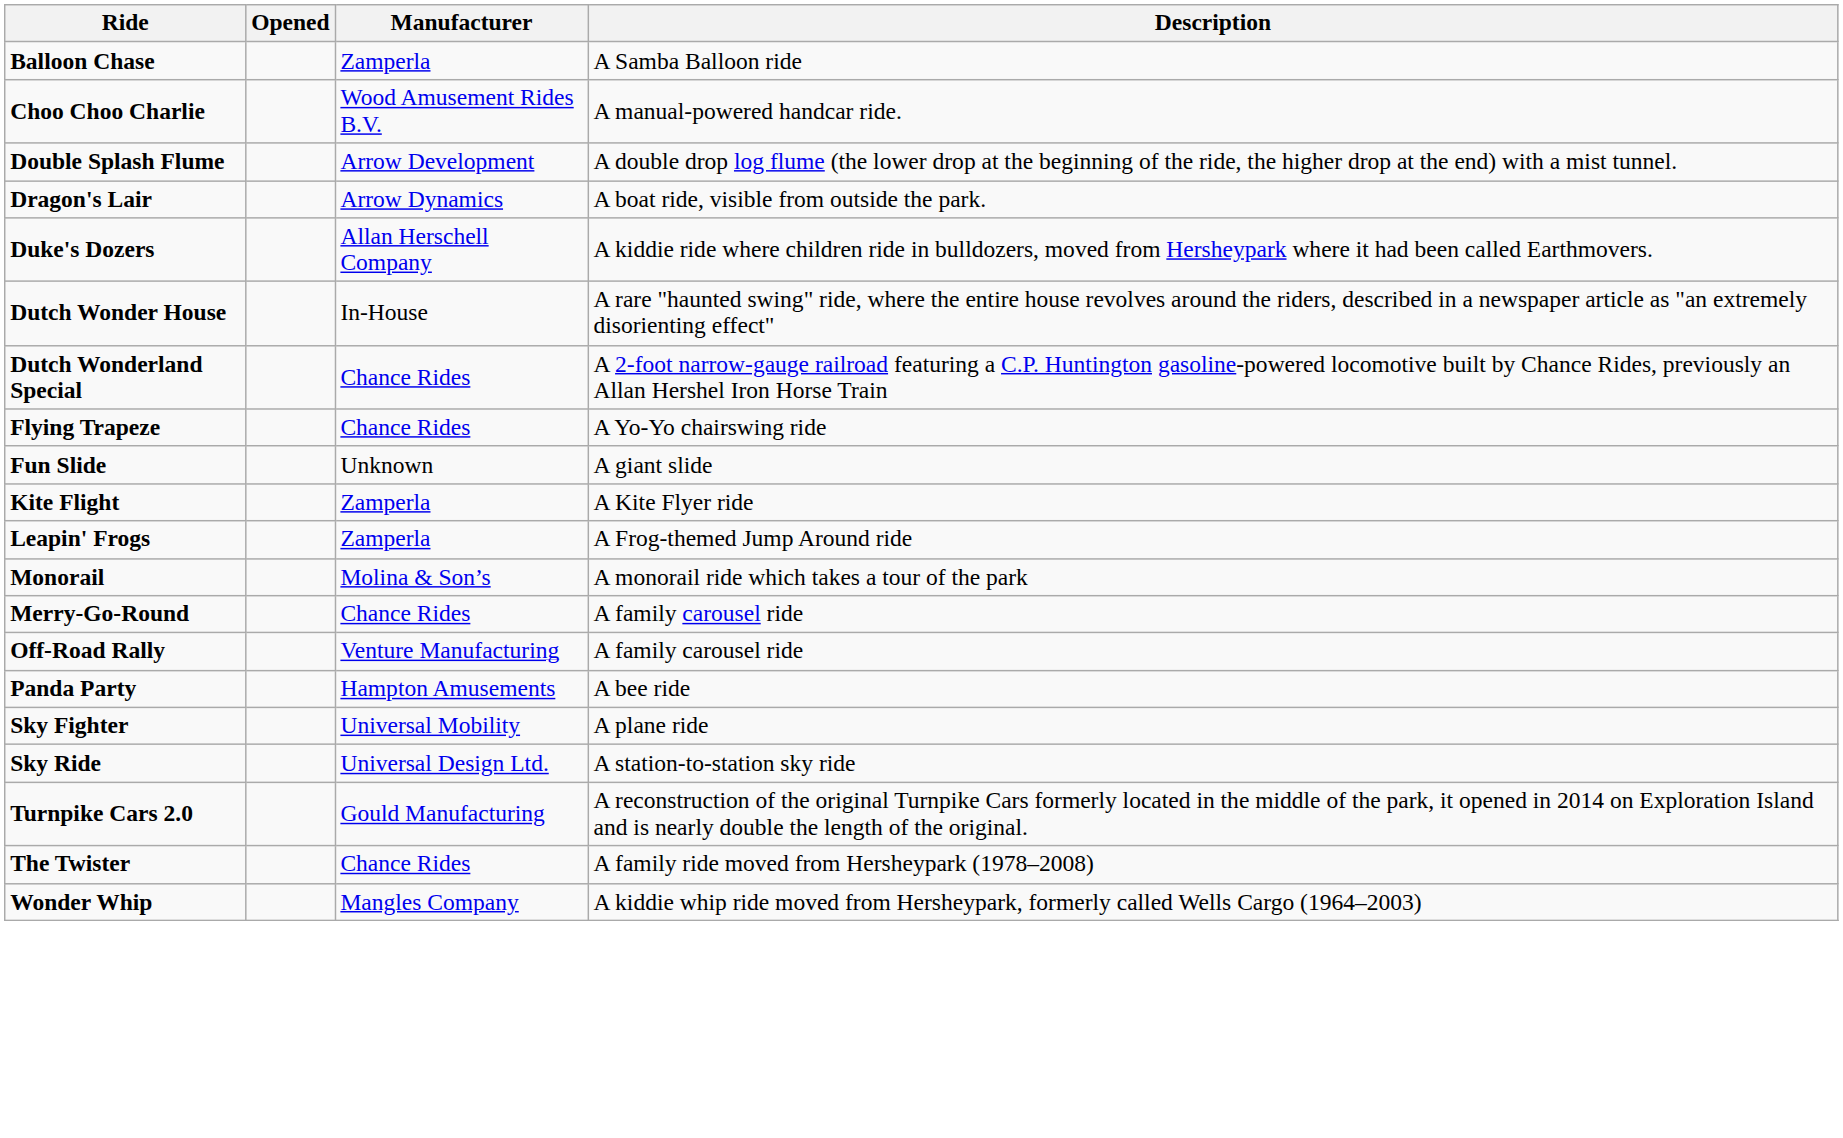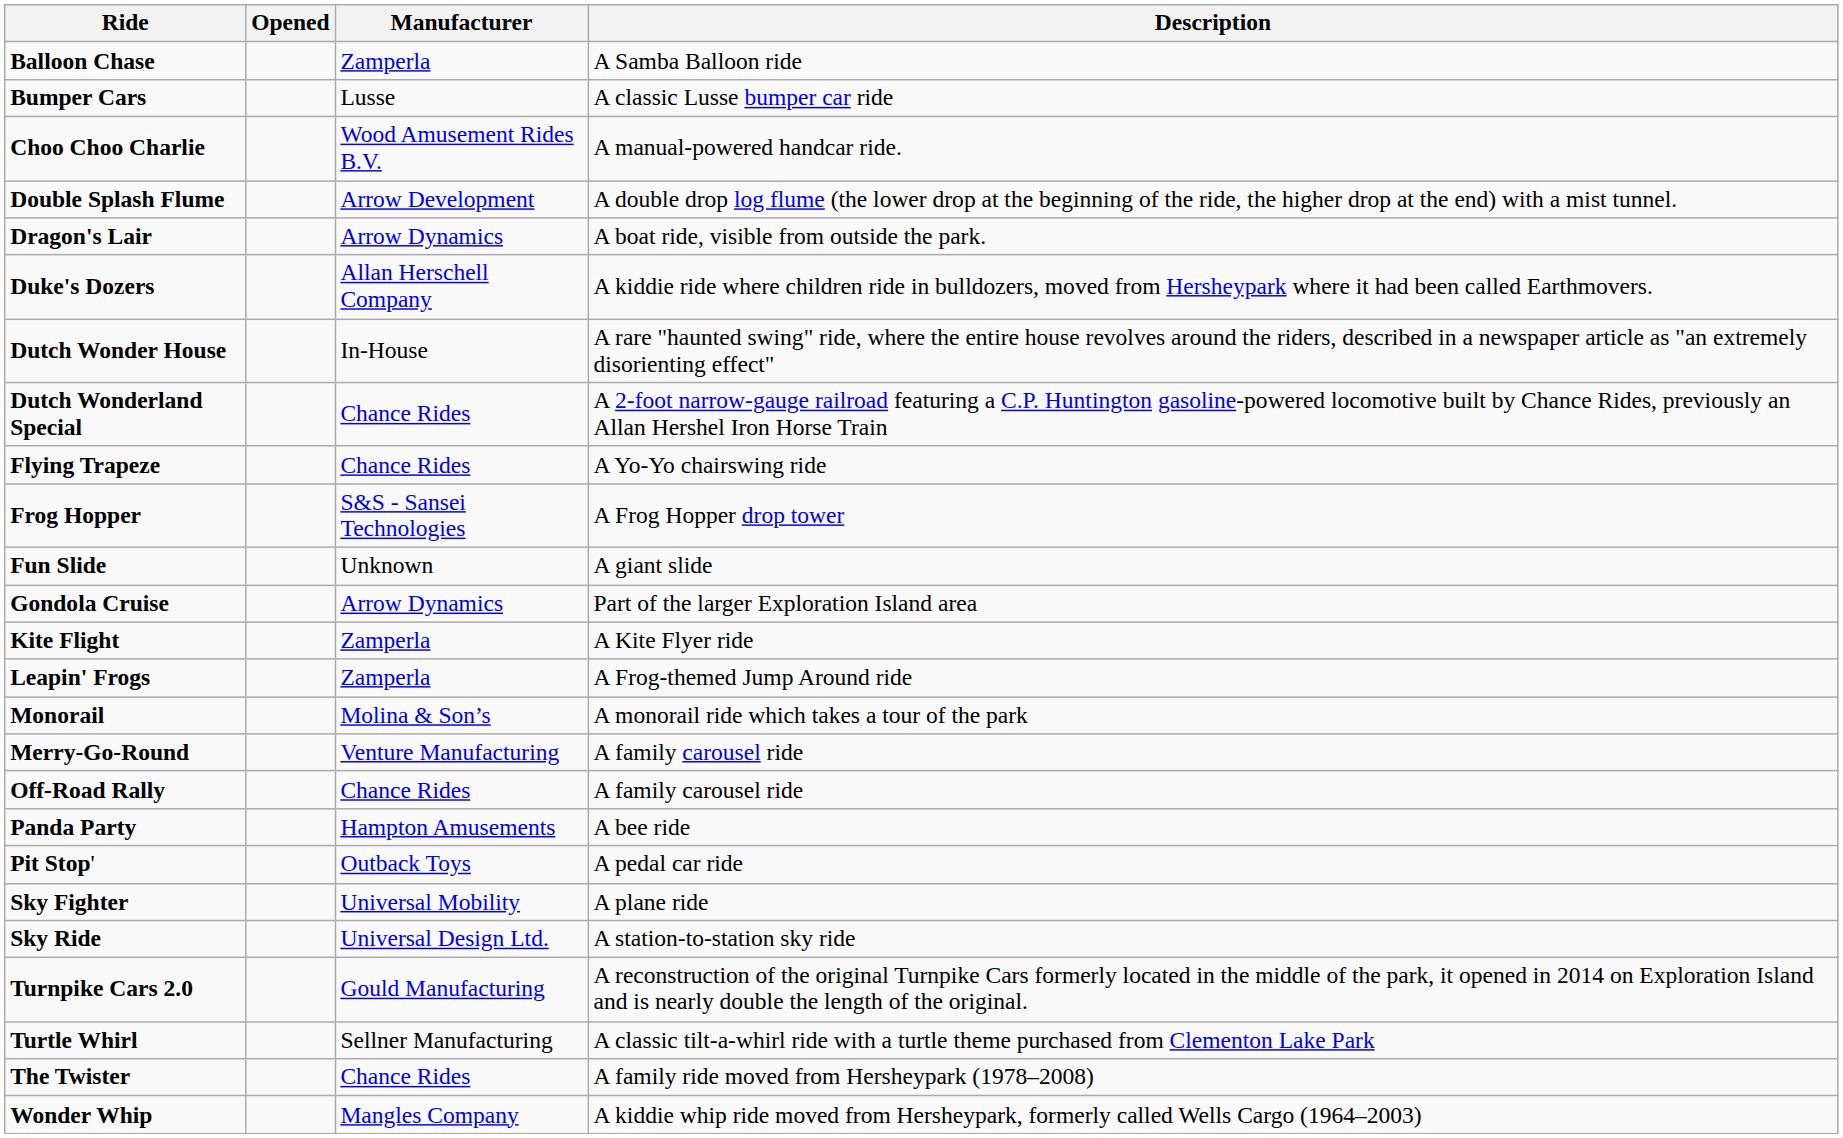 <table class=wikitable>
 <tr>
 <th>Ride</th>
 <th>Opened</th>
 <th>Manufacturer</th>
 <th>Description</th>
 </tr>
 <tr>
 <td><strong>Balloon Chase</strong></td>
 <td></td>
 <td><a href='#'>Zamperla</a></td>
 <td>A Samba Balloon ride</td>
+</tr>
+<tr>
+<td><strong>Bumper Cars</strong></td>
+<td></td>
+<td>Lusse</td>
+<td>A classic Lusse <a href='#'>bumper car</a> ride</td>
 </tr>
 <tr>
 <td><strong>Choo Choo Charlie</strong></td>
 <td></td>
 <td><a href='#'>Wood Amusement Rides B.V.</a></td>
 <td>A manual-powered handcar ride.</td>
 </tr>
 <tr>
 <td><strong>Double Splash Flume</strong></td>
 <td></td>
 <td><a href='#'>Arrow Development</a></td>
 <td>A double drop <a href='#'>log flume</a> (the lower drop at the beginning of the ride, the higher drop at the end) with a mist tunnel.</td>
 </tr>
 <tr>
 <td><strong>Dragon's Lair</strong></td>
 <td></td>
 <td><a href='#'>Arrow Dynamics</a></td>
 <td>A boat ride, visible from outside the park.</td>
 </tr>
 <tr>
 <td><strong>Duke's Dozers</strong></td>
 <td></td>
 <td><a href='#'>Allan Herschell Company</a></td>
 <td>A kiddie ride where children ride in bulldozers, moved from <a href='#'>Hersheypark</a> where it had been called Earthmovers.</td>
 </tr>
 <tr>
 <td><strong>Dutch Wonder House</strong></td>
 <td></td>
 <td>In-House</td>
 <td>A rare "haunted swing" ride, where the entire house revolves around the riders, described in a newspaper article as "an extremely disorienting effect"</td>
 </tr>
 <tr>
 <td><strong>Dutch Wonderland Special</strong></td>
 <td></td>
 <td><a href='#'>Chance Rides</a></td>
 <td>A <a href='#'>2-foot narrow-gauge railroad</a> featuring a <a href='#'>C.P. Huntington</a> <a href='#'>gasoline</a>-powered locomotive built by Chance Rides, previously an Allan Hershel Iron Horse Train</td>
 </tr>
 <tr>
 <td><strong>Flying Trapeze</strong></td>
 <td></td>
 <td><a href='#'>Chance Rides</a></td>
 <td>A Yo-Yo chairswing ride</td>
 </tr>
 <tr>
+<td><strong>Frog Hopper</strong></td>
+<td></td>
+<td><a href='#'>S&S - Sansei Technologies</a></td>
+<td>A Frog Hopper <a href='#'>drop tower</a></td>
+</tr>
+<tr>
 <td><strong>Fun Slide</strong></td>
 <td></td>
 <td>Unknown</td>
 <td>A giant slide</td>
+</tr>
+<tr>
+<td><strong>Gondola Cruise</strong></td>
+<td></td>
+<td><a href='#'>Arrow Dynamics</a></td>
+<td>Part of the larger Exploration Island area</td>
 </tr>
 <tr>
 <td><strong>Kite Flight</strong></td>
 <td></td>
 <td><a href='#'>Zamperla</a></td>
 <td>A Kite Flyer ride</td>
 </tr>
 <tr>
 <td><strong>Leapin' Frogs</strong></td>
 <td></td>
 <td><a href='#'>Zamperla</a></td>
 <td>A Frog-themed Jump Around ride</td>
 </tr>
 <tr>
 <td><strong>Monorail</strong></td>
 <td></td>
 <td><a href='#'>Molina & Son’s</a></td>
 <td>A monorail ride which takes a tour of the park</td>
 </tr>
 <tr>
 <td><strong>Merry-Go-Round</strong></td>
 <td></td>
-<td><a href='#'>Chance Rides</a></td>
+<td><a href='#'>Venture Manufacturing</a></td>
 <td>A family <a href='#'>carousel</a> ride</td>
 </tr>
 <tr>
 <td><strong>Off-Road Rally</strong></td>
 <td></td>
-<td><a href='#'>Venture Manufacturing</a></td>
+<td><a href='#'>Chance Rides</a></td>
 <td>A family carousel ride</td>
 </tr>
 <tr>
 <td><strong>Panda Party</strong></td>
 <td></td>
 <td><a href='#'>Hampton Amusements</a></td>
 <td>A bee ride</td>
+</tr>
+<tr>
+<td><strong>Pit Stop</strong>'</td>
+<td></td>
+<td><a href='#'>Outback Toys</a></td>
+<td>A pedal car ride</td>
 </tr>
 <tr>
 <td><strong>Sky Fighter</strong></td>
 <td></td>
 <td><a href='#'>Universal Mobility</a></td>
 <td>A plane ride</td>
 </tr>
 <tr>
 <td><strong>Sky Ride</strong></td>
 <td></td>
 <td><a href='#'>Universal Design Ltd.</a></td>
 <td>A station-to-station sky ride</td>
 </tr>
 <tr>
 <td><strong>Turnpike Cars 2.0</strong></td>
 <td></td>
 <td><a href='#'>Gould Manufacturing</a></td>
 <td>A reconstruction of the original Turnpike Cars formerly located in the middle of the park, it opened in 2014 on Exploration Island and is nearly double the length of the original.</td>
 </tr>
 <tr>
+<td><strong>Turtle Whirl</strong></td>
+<td></td>
+<td>Sellner Manufacturing</td>
+<td>A classic tilt-a-whirl ride with a turtle theme purchased from <a href='#'>Clementon Lake Park</a></td>
+</tr>
+<tr>
 <td><strong>The Twister</strong></td>
 <td></td>
 <td><a href='#'>Chance Rides</a></td>
 <td>A family ride moved from Hersheypark (1978–2008)</td>
 </tr>
 <tr>
 <td><strong>Wonder Whip</strong></td>
 <td></td>
 <td><a href='#'>Mangles Company</a></td>
 <td>A kiddie whip ride moved from Hersheypark, formerly called Wells Cargo (1964–2003)</td>
 </tr>
 <tr>
 </tr>
 </table>
